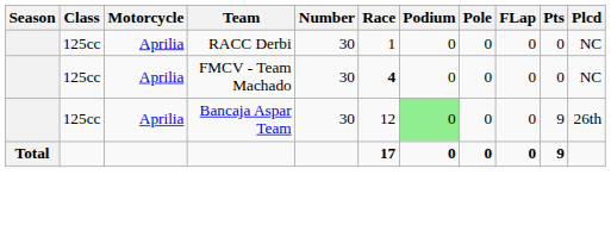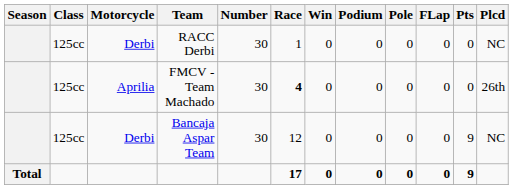 <table class="wikitable">
 <tr>
 <th>Season</th>
 <th>Class</th>
 <th>Motorcycle</th>
 <th>Team</th>
 <th>Number</th>
 <th>Race</th>
+<th>Win</th>
 <th>Podium</th>
 <th>Pole</th>
 <th>FLap</th>
 <th>Pts</th>
 <th>Plcd</th>
 </tr>
 <tr align="right">
 <th></th>
 <td>125cc</td>
-<td><a href='#'>Aprilia</a></td>
+<td><a href='#'>Derbi</a></td>
 <td>RACC Derbi</td>
 <td>30</td>
 <td>1</td>
+<td>0</td>
 <td>0</td>
 <td>0</td>
 <td>0</td>
 <td>0</td>
 <td>NC</td>
 </tr>
 <tr align="right">
 <th></th>
 <td>125cc</td>
 <td><a href='#'>Aprilia</a></td>
 <td>FMCV - Team Machado</td>
 <td>30</td>
 <td><strong>4</strong></td>
 <td>0</td>
 <td>0</td>
 <td>0</td>
 <td>0</td>
-<td>NC</td>
+<td>0</td>
+<td>26th</td>
 </tr>
 <tr align="right">
 <th></th>
 <td>125cc</td>
-<td><a href='#'>Aprilia</a></td>
+<td><a href='#'>Derbi</a></td>
 <td><a href='#'>Bancaja Aspar Team</a></td>
 <td>30</td>
 <td>12</td>
-<td style="background: lightgreen;">0</td>
+<td>0</td>
+<td>0</td>
 <td>0</td>
 <td>0</td>
 <td>9</td>
-<td>26th</td>
+<td>NC</td>
 </tr>
 <tr align="right">
 <th>Total</th>
 <td></td>
 <td></td>
 <td></td>
 <td></td>
 <td><strong>17</strong></td>
 <td><strong>0</strong></td>
 <td><strong>0</strong></td>
 <td><strong>0</strong></td>
+<td><strong>0</strong></td>
 <td><strong>9</strong></td>
 <td></td>
 </tr>
 </table>
